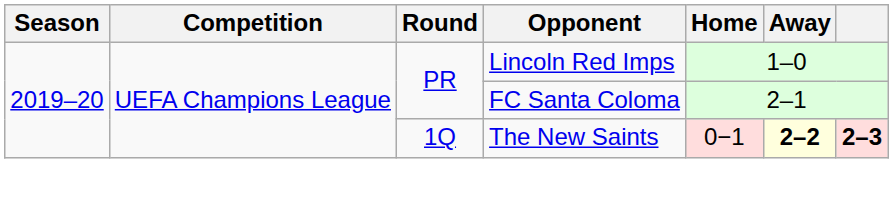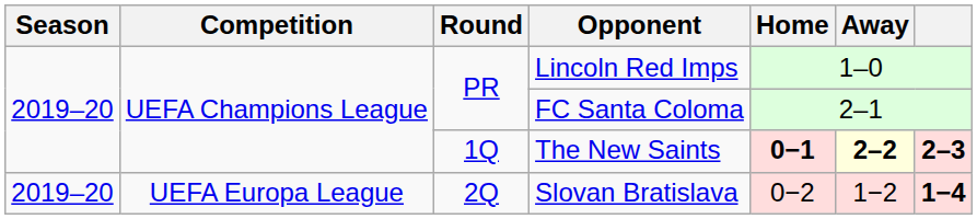 <table class="wikitable" style="text-align:center">
 <tr>
 <th>Season</th>
 <th>Competition</th>
 <th>Round</th>
 <th>Opponent</th>
 <th>Home</th>
 <th>Away</th>
 <th></th>
 </tr>
 <tr>
 <td rowspan="3"><a href='#'>2019–20</a></td>
 <td rowspan="3"><a href='#'>UEFA Champions League</a></td>
 <td rowspan="2"><a href='#'>PR</a></td>
 <td align="left"> <a href='#'>Lincoln Red Imps</a></td>
 <td bgcolor="#DDFFDD" colspan="3">1–0</td>
 </tr>
 <tr>
 <td align="left"> <a href='#'>FC Santa Coloma</a></td>
 <td bgcolor="#DDFFDD" colspan="3">2–1</td>
 </tr>
 <tr>
 <td><a href='#'>1Q</a></td>
 <td align="left"> <a href='#'>The New Saints</a></td>
-<td bgcolor="#FFDDDD">0−1</td>
+<td bgcolor="#FFDDDD"><strong>0−1</strong></td>
 <td bgcolor="#FFFFDD"><strong>2–2</strong></td>
 <td bgcolor="#FFDDDD"><strong>2–3</strong></td>
 </tr>
+<tr>
+<td><a href='#'>2019–20</a></td>
+<td><a href='#'>UEFA Europa League</a></td>
+<td><a href='#'>2Q</a></td>
+<td align="left"> <a href='#'>Slovan Bratislava</a></td>
+<td bgcolor="#FFDDDD">0−2</td>
+<td bgcolor="#FFDDDD">1−2</td>
+<td bgcolor="#FFDDDD"><strong>1−4</strong></td>
+</tr>
 </table>
